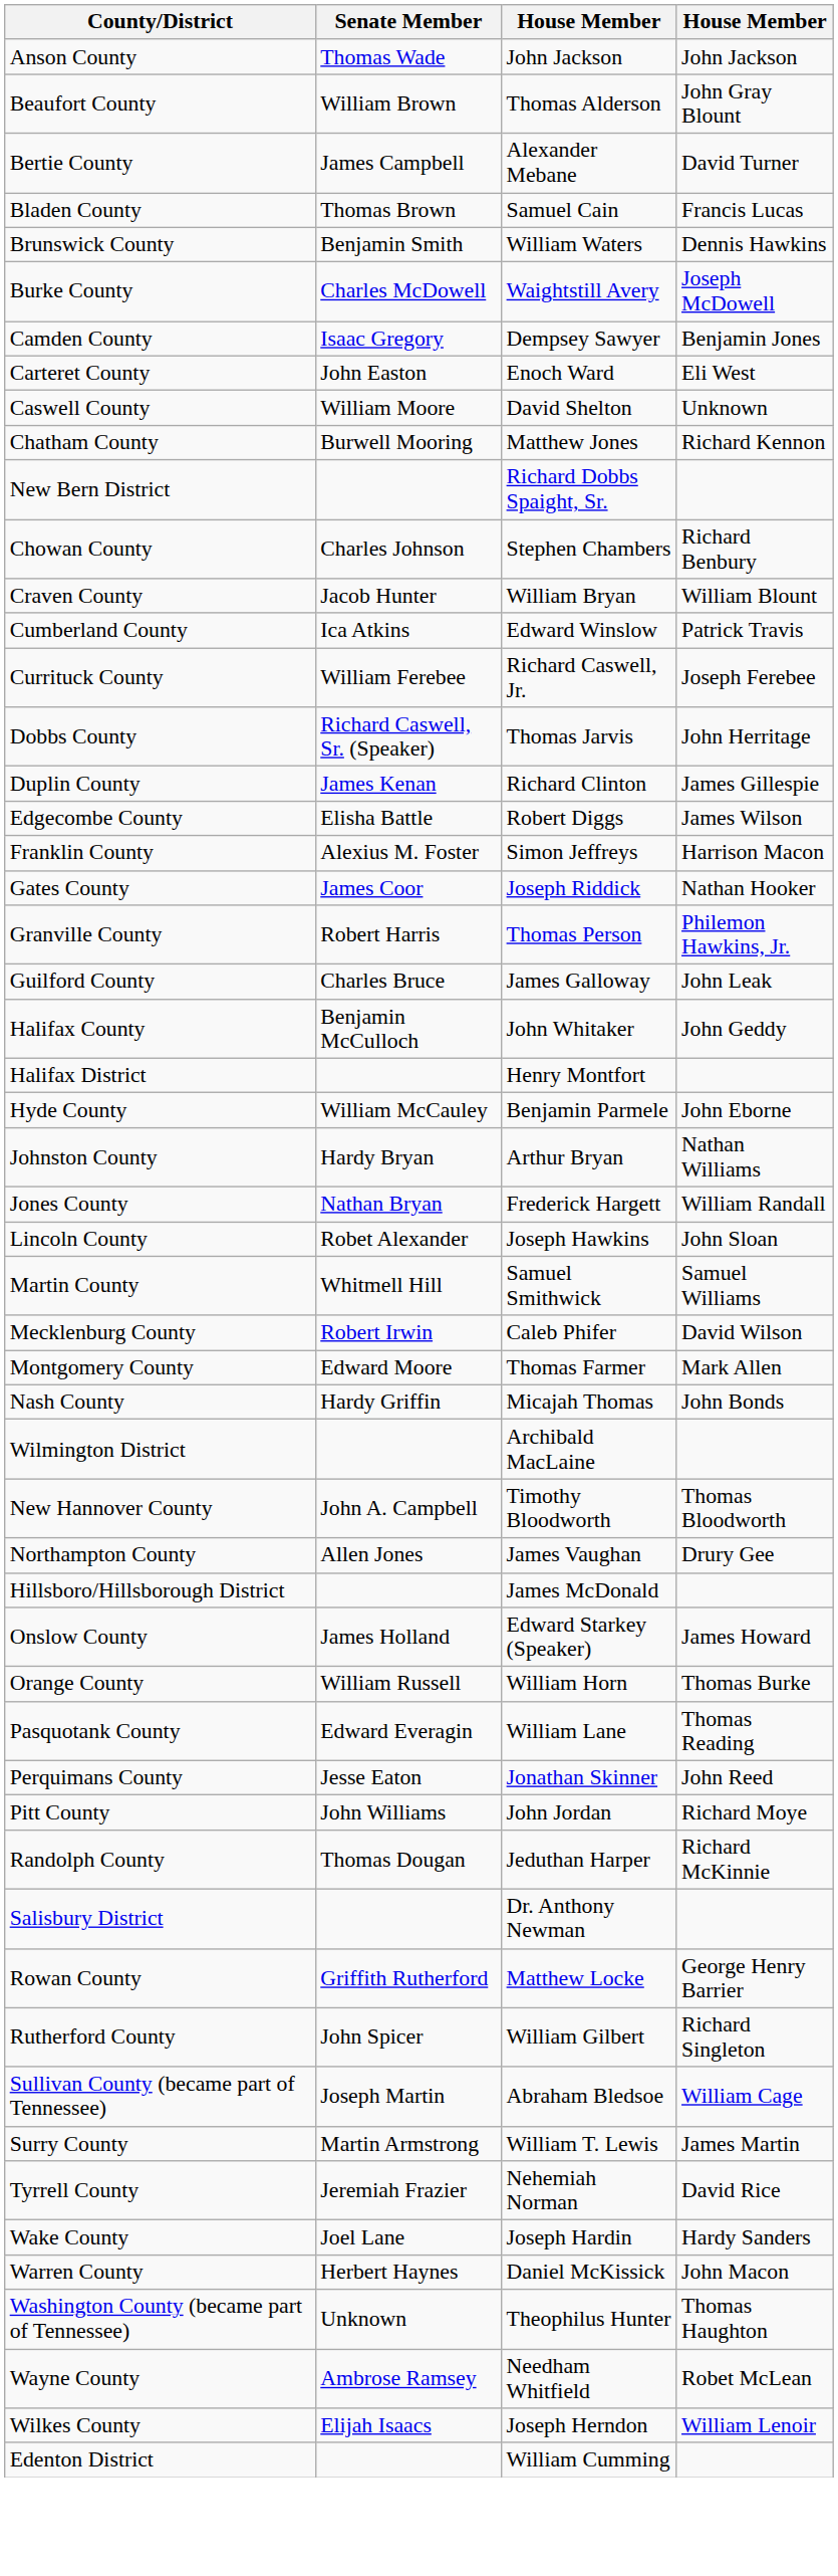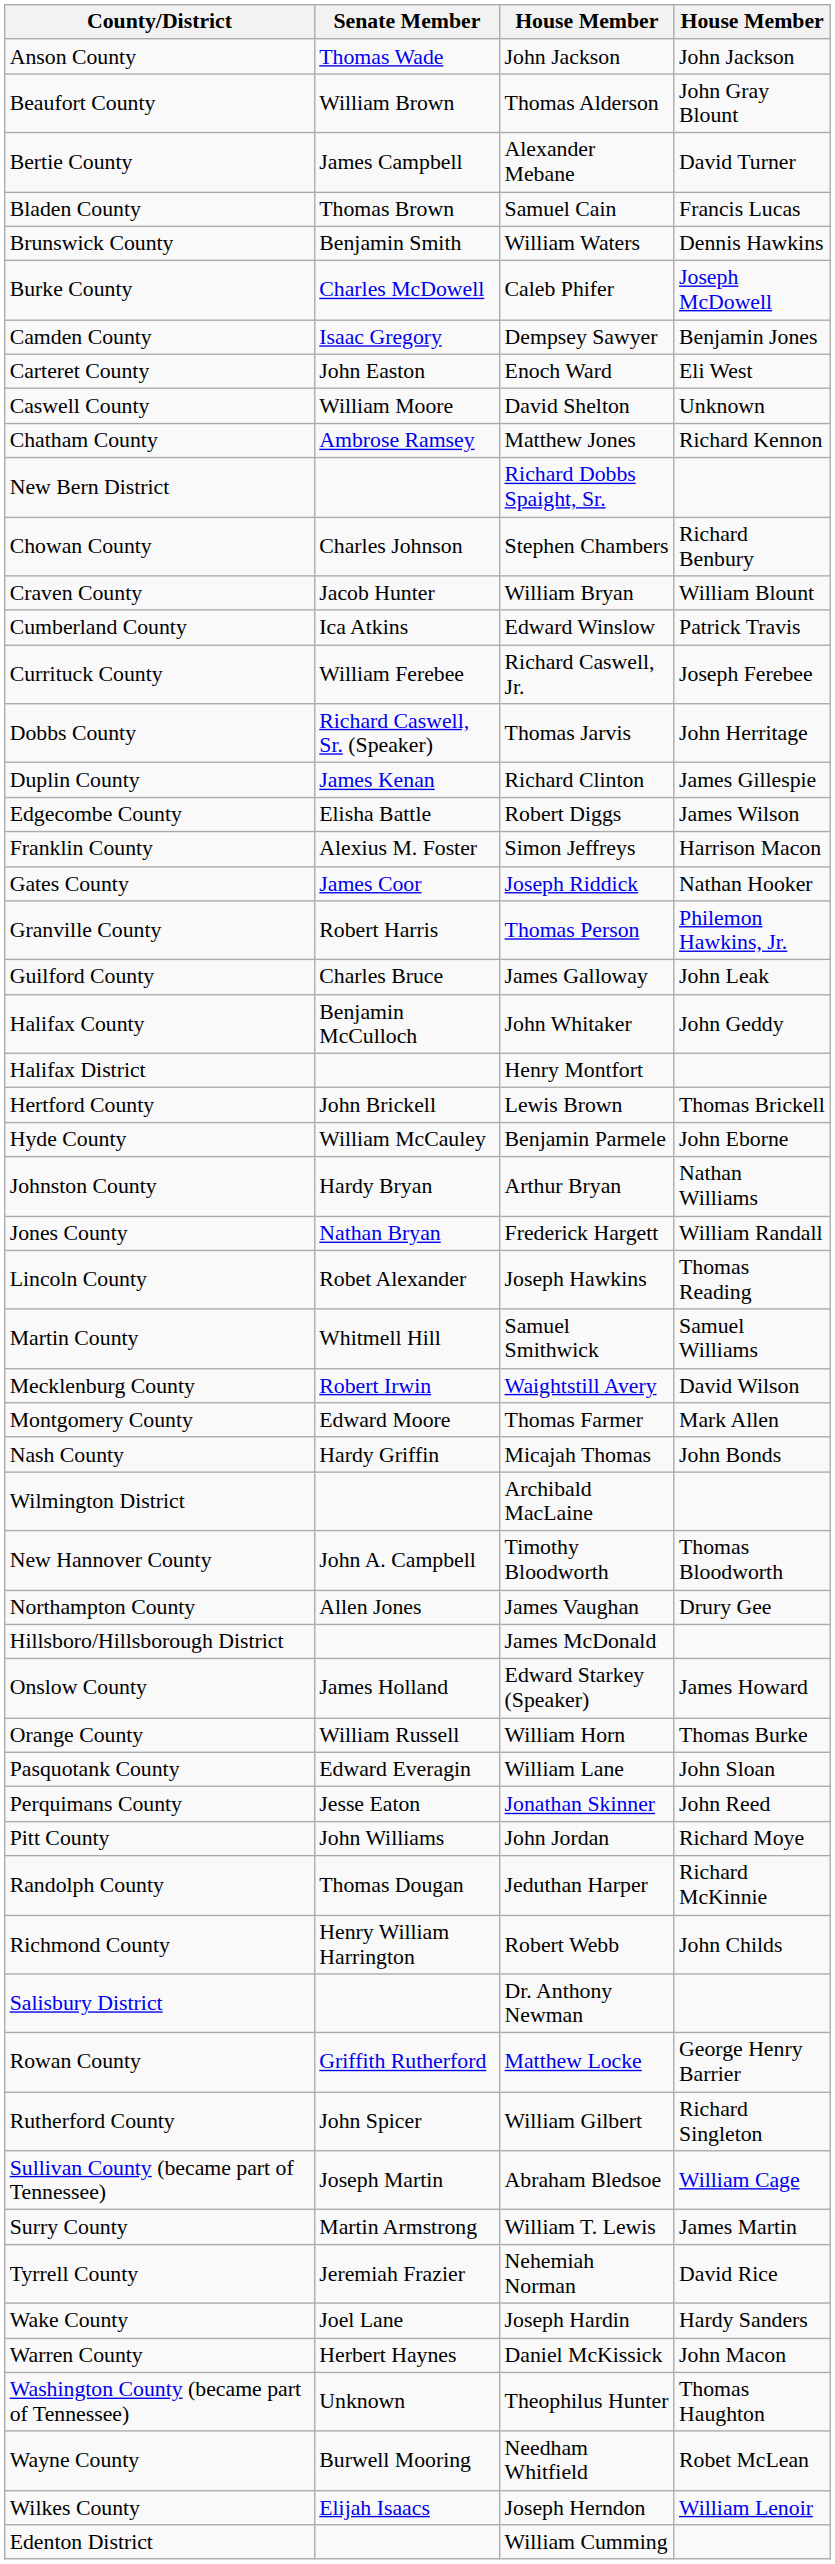 <table class="wikitable sortable">
 <tr>
 <th>County/District</th>
 <th>Senate Member</th>
 <th>House Member</th>
 <th>House Member</th>
 </tr>
 <tr>
 <td>Anson County</td>
 <td data-sort-value="Wade, Thomas"><a href='#'>Thomas Wade</a></td>
 <td data-sort-value="Jackson, John">John Jackson</td>
 <td data-sort-value="Jackson, John">John Jackson</td>
 </tr>
 <tr>
 <td>Beaufort County</td>
 <td data-sort-value="Brown, William">William Brown</td>
 <td data-sort-value="Alderson, Thomas">Thomas Alderson</td>
 <td data-sort-value="Blount, John Gray">John Gray Blount</td>
 </tr>
 <tr>
 <td>Bertie County</td>
 <td data-sort-value="Campbell, James">James Campbell</td>
 <td data-sort-value="Mebane, Alexander">Alexander Mebane</td>
 <td data-sort-value="Turner, David">David Turner</td>
 </tr>
 <tr>
 <td>Bladen County</td>
 <td data-sort-value="Brown, Thomas">Thomas Brown</td>
 <td data-sort-value="Cain, Samuel">Samuel Cain</td>
 <td data-sort-value="Lucas, Francis">Francis Lucas</td>
 </tr>
 <tr>
 <td>Brunswick County</td>
 <td data-sort-value="Smith, Benjamin">Benjamin Smith</td>
 <td data-sort-value="Waters, William">William Waters</td>
 <td data-sort-value="Hawkins, Dennis">Dennis Hawkins</td>
 </tr>
 <tr>
 <td>Burke County</td>
 <td data-sort-value="McDowell, Charles"><a href='#'>Charles McDowell</a></td>
-<td data-sort-value="Avery, Waightstill"><a href='#'>Waightstill Avery</a></td>
+<td data-sort-value="Phifer, Caleb">Caleb Phifer</td>
 <td data-sort-value="McDowell, Joseph"><a href='#'>Joseph McDowell</a></td>
 </tr>
 <tr>
 <td>Camden County</td>
 <td data-sort-value="Gregory, Isaac"><a href='#'>Isaac Gregory</a></td>
 <td data-sort-value="Sawyer, Dempsey">Dempsey Sawyer</td>
 <td data-sort-value="Jones, Benjamin">Benjamin Jones</td>
 </tr>
 <tr>
 <td>Carteret County</td>
 <td data-sort-value="Easton, John">John Easton</td>
 <td data-sort-value="Ward, Enoch">Enoch Ward</td>
 <td data-sort-value="West, Eli">Eli West</td>
 </tr>
 <tr>
 <td>Caswell County</td>
 <td data-sort-value="Moore, William">William Moore</td>
 <td data-sort-value="Shelton, David">David Shelton</td>
 <td data-sort-value="Unknown">Unknown</td>
 </tr>
 <tr>
 <td>Chatham County</td>
-<td data-sort-value="Mooring, Burwell">Burwell Mooring</td>
+<td data-sort-value="Ramsey, Ambrose"><a href='#'>Ambrose Ramsey</a></td>
 <td data-sort-value="Jones, Matthew">Matthew Jones</td>
 <td data-sort-value="Kennon, Richard">Richard Kennon</td>
 </tr>
 <tr>
 <td>New Bern District</td>
 <td></td>
 <td data-sort-value="Spaight, Richard Dobbs"><a href='#'>Richard Dobbs Spaight, Sr.</a></td>
 <td></td>
 </tr>
 <tr>
 <td>Chowan County</td>
 <td data-sort-value="Johnson, Charles">Charles Johnson</td>
 <td data-sort-value="Chambers, Stephen">Stephen Chambers</td>
 <td data-sort-value="Benbury, Richard">Richard Benbury</td>
 </tr>
 <tr>
 <td>Craven County</td>
 <td data-sort-value="Hunter, Jacob">Jacob Hunter</td>
 <td data-sort-value="Bryan, William">William Bryan</td>
 <td data-sort-value="Blount, William">William Blount</td>
 </tr>
 <tr>
 <td>Cumberland County</td>
 <td data-sort-value="Atkins, Ica">Ica Atkins</td>
 <td data-sort-value="Winslow, Edward">Edward Winslow</td>
 <td data-sort-value="Travis, Patrick">Patrick Travis</td>
 </tr>
 <tr>
 <td>Currituck County</td>
 <td data-sort-value="Ferebee, William">William Ferebee</td>
 <td data-sort-value="Caswell, Richard, Jr.">Richard Caswell, Jr.</td>
 <td data-sort-value="Ferebee, Joseph">Joseph Ferebee</td>
 </tr>
 <tr>
 <td>Dobbs County</td>
 <td data-sort-value="Caswell, Richard"><a href='#'>Richard Caswell, Sr.</a> (Speaker)</td>
 <td data-sort-value="Jarvis, Thomas">Thomas Jarvis</td>
 <td data-sort-value="Herritage, John">John Herritage</td>
 </tr>
 <tr>
 <td>Duplin County</td>
 <td data-sort-value="Kenan, James"><a href='#'>James Kenan</a></td>
 <td data-sort-value="Clinton, Richard">Richard Clinton</td>
 <td data-sort-value="Gillespie, James">James Gillespie</td>
 </tr>
 <tr>
 <td>Edgecombe County</td>
 <td data-sort-value="Battle, Elisha">Elisha Battle</td>
 <td data-sort-value="Diggs, Robert">Robert Diggs</td>
 <td data-sort-value="Wilson, James">James Wilson</td>
 </tr>
 <tr>
 <td>Franklin County</td>
 <td data-sort-value="Foster, Alexius M.">Alexius M. Foster</td>
 <td data-sort-value="Jeffreys, Simon">Simon Jeffreys</td>
 <td data-sort-value="Macon, Harrison">Harrison Macon</td>
 </tr>
 <tr>
 <td>Gates County</td>
 <td data-sort-value="Coor, James"><a href='#'>James Coor</a></td>
 <td data-sort-value="Riddick, Joseph"><a href='#'>Joseph Riddick</a></td>
 <td data-sort-value="Hooker, Nathan">Nathan Hooker</td>
 </tr>
 <tr>
 <td>Granville County</td>
 <td data-sort-value="Harris, Robert">Robert Harris</td>
 <td data-sort-value="Person, Thomas"><a href='#'>Thomas Person</a></td>
 <td data-sort-value="Hawkins, Philemon"><a href='#'>Philemon Hawkins, Jr.</a></td>
 </tr>
 <tr>
 <td>Guilford County</td>
 <td data-sort-value="Bruce, Charles">Charles Bruce</td>
 <td data-sort-value="Galloway, James">James Galloway</td>
 <td data-sort-value="Leak, John">John Leak</td>
 </tr>
 <tr>
 <td>Halifax County</td>
 <td data-sort-value="McCulloch, Benjamin">Benjamin McCulloch</td>
 <td data-sort-value="Whitaker, John">John Whitaker</td>
 <td data-sort-value="Geddy, John">John Geddy</td>
 </tr>
 <tr>
 <td>Halifax District</td>
 <td></td>
 <td data-sort-value="Montfort, Henry">Henry Montfort</td>
 <td></td>
 </tr>
 <tr>
+<td>Hertford County</td>
+<td data-sort-value="Brickell, John">John Brickell</td>
+<td data-sort-value="Brown, Lewis">Lewis Brown</td>
+<td data-sort-value="Brickell, Thomas">Thomas Brickell</td>
+</tr>
+<tr>
 <td>Hyde County</td>
 <td data-sort-value="McCauley, William">William McCauley</td>
 <td data-sort-value="Parmele, Benjamin">Benjamin Parmele</td>
 <td data-sort-value="Eborne, John">John Eborne</td>
 </tr>
 <tr>
 <td>Johnston County</td>
 <td data-sort-value="Bryan, Hardy">Hardy Bryan</td>
 <td data-sort-value="Bryan, Arthur">Arthur Bryan</td>
 <td data-sort-value="Williams, Nathan">Nathan Williams</td>
 </tr>
 <tr>
 <td>Jones County</td>
 <td data-sort-value="Bryan, Nathan"><a href='#'>Nathan Bryan</a></td>
 <td data-sort-value="Hargett, Frederick">Frederick Hargett</td>
 <td data-sort-value="Randall, William">William Randall</td>
 </tr>
 <tr>
 <td>Lincoln County</td>
 <td data-sort-value="Alexander, Robert">Robet Alexander</td>
 <td data-sort-value="Hawkins, Joseph">Joseph Hawkins</td>
-<td data-sort-value="Sloan, John">John Sloan</td>
+<td data-sort-value="Reading, Thomas">Thomas Reading</td>
 </tr>
 <tr>
 <td>Martin County</td>
 <td data-sort-value="Hill, Whitmell">Whitmell Hill</td>
 <td data-sort-value="Smithwick, Samuel">Samuel Smithwick</td>
 <td data-sort-value="Williams, Samuel">Samuel Williams</td>
 </tr>
 <tr>
 <td>Mecklenburg County</td>
 <td data-sort-value="Irwin, Robert"><a href='#'>Robert Irwin</a></td>
-<td data-sort-value="Phifer, Caleb">Caleb Phifer</td>
+<td data-sort-value="Avery, Waightstill"><a href='#'>Waightstill Avery</a></td>
 <td data-sort-value="Wilson, David">David Wilson</td>
 </tr>
 <tr>
 <td>Montgomery County</td>
 <td data-sort-value="Moore, Edward">Edward Moore</td>
 <td data-sort-value="Farmer, Thomas">Thomas Farmer</td>
 <td data-sort-value="Allen, Mark">Mark Allen</td>
 </tr>
 <tr>
 <td>Nash County</td>
 <td data-sort-value="Griffin, Hardy">Hardy Griffin</td>
 <td data-sort-value="Thomas, Micajah">Micajah Thomas</td>
 <td data-sort-value="Bonds, John">John Bonds</td>
 </tr>
 <tr>
 <td>Wilmington District</td>
 <td></td>
 <td data-sort-value="MacLaine, Archibald">Archibald MacLaine</td>
 <td></td>
 </tr>
 <tr>
 <td>New Hannover County</td>
 <td data-sort-value="Campbell, John A.">John A. Campbell</td>
 <td data-sort-value="Bloodworth, Timothy">Timothy Bloodworth</td>
 <td data-sort-value="Bloodworth, Thomas">Thomas Bloodworth</td>
 </tr>
 <tr>
 <td>Northampton County</td>
 <td data-sort-value="Jones, Allen">Allen Jones</td>
 <td data-sort-value="Vaughan, James">James Vaughan</td>
 <td data-sort-value="Gee, Drury">Drury Gee</td>
 </tr>
 <tr>
 <td>Hillsboro/Hillsborough District</td>
 <td></td>
 <td data-sort-value="McDonald, James">James McDonald</td>
 <td></td>
 </tr>
 <tr>
 <td>Onslow County</td>
 <td data-sort-value="Holland, James">James Holland</td>
 <td data-sort-value="Starkey, Edward">Edward Starkey (Speaker)</td>
 <td data-sort-value="Howard, James">James Howard</td>
 </tr>
 <tr>
 <td>Orange County</td>
 <td data-sort-value="Russel, William">William Russell</td>
 <td data-sort-value="Horn, William">William Horn</td>
 <td data-sort-value="Burke, Thomas">Thomas Burke</td>
 </tr>
 <tr>
 <td>Pasquotank County</td>
 <td data-sort-value="Everagain, Edward">Edward Everagin</td>
 <td data-sort-value="Lane, William">William Lane</td>
-<td data-sort-value="Reading, Thomas">Thomas Reading</td>
+<td data-sort-value="Sloan, John">John Sloan</td>
 </tr>
 <tr>
 <td>Perquimans County</td>
 <td data-sort-value="Eaton, Jesse">Jesse Eaton</td>
 <td data-sort-value="Skinner, Jonathan"><a href='#'>Jonathan Skinner</a></td>
 <td data-sort-value="Reed, John">John Reed</td>
 </tr>
 <tr>
 <td>Pitt County</td>
 <td data-sort-value="Williams, John">John Williams</td>
 <td data-sort-value="Jordan, John">John Jordan</td>
 <td data-sort-value="Moye, Richard">Richard Moye</td>
 </tr>
 <tr>
 <td>Randolph County</td>
 <td data-sort-value="Dougan, Thomas">Thomas Dougan</td>
 <td data-sort-value="Harper, Jeduthan">Jeduthan Harper</td>
 <td data-sort-value="McKinnie, Richard">Richard McKinnie</td>
+</tr>
+<tr>
+<td>Richmond County</td>
+<td data-sort-value="Harrington, Henry William">Henry William Harrington</td>
+<td data-sort-value="Webb, Robert">Robert Webb</td>
+<td data-sort-value="Childs, John">John Childs</td>
 </tr>
 <tr>
 <td><a href='#'>Salisbury District</a></td>
 <td></td>
 <td data-sort-value="Newman, Anthony">Dr. Anthony Newman</td>
 <td></td>
 </tr>
 <tr>
 <td>Rowan County</td>
 <td data-sort-value="Rutherford, Griffith"><a href='#'>Griffith Rutherford</a></td>
 <td data-sort-value="Locke, Matthew"><a href='#'>Matthew Locke</a></td>
 <td data-sort-value="Barrier, George Henry">George Henry Barrier</td>
 </tr>
 <tr>
 <td>Rutherford County</td>
 <td data-sort-value="Spicer, John">John Spicer</td>
 <td data-sort-value="Gilbert, William">William Gilbert</td>
 <td data-sort-value="Singleton, Richard">Richard Singleton</td>
 </tr>
 <tr>
 <td><a href='#'>Sullivan County</a> (became part of Tennessee)</td>
 <td data-sort-value="Martin, Josephy">Joseph Martin</td>
 <td data-sort-value="Bledsoe, Abraham">Abraham Bledsoe</td>
 <td data-sort-value="Cage, William"><a href='#'>William Cage</a></td>
 </tr>
 <tr>
 <td>Surry County</td>
 <td data-sort-value="Armstrong, Martin">Martin Armstrong</td>
 <td data-sort-value="Lewis, William T.">William T. Lewis</td>
 <td data-sort-value="Martin, James">James Martin</td>
 </tr>
 <tr>
 <td>Tyrrell County</td>
 <td data-sort-value="Frazier, Jeremiah">Jeremiah Frazier</td>
 <td data-sort-value="Norman, Nehemiah">Nehemiah Norman</td>
 <td data-sort-value="Rice, David">David Rice</td>
 </tr>
 <tr>
 <td>Wake County</td>
 <td data-sort-value="Lane, Joel">Joel Lane</td>
 <td data-sort-value="Hardin, Joseph">Joseph Hardin</td>
 <td data-sort-value="Sanders, Hardy">Hardy Sanders</td>
 </tr>
 <tr>
 <td>Warren County</td>
 <td data-sort-value="Haynes, Herbert">Herbert Haynes</td>
 <td data-sort-value="McKissick, Daniel">Daniel McKissick</td>
 <td data-sort-value="Macon, John">John Macon</td>
 </tr>
 <tr>
 <td><a href='#'>Washington County</a> (became part of Tennessee)</td>
 <td data-sort-value="Unknown">Unknown</td>
 <td data-sort-value="Hunter, Theophilus">Theophilus Hunter</td>
 <td data-sort-value="Haughton, Thomas">Thomas Haughton</td>
 </tr>
 <tr>
 <td>Wayne County</td>
-<td data-sort-value="Ramsey, Ambrose"><a href='#'>Ambrose Ramsey</a></td>
+<td data-sort-value="Mooring, Burwell">Burwell Mooring</td>
 <td data-sort-value="Whitfield, Needham">Needham Whitfield</td>
 <td data-sort-value="McLean, Robert">Robet McLean</td>
 </tr>
 <tr>
 <td>Wilkes County</td>
 <td data-sort-value="Isaacs, Elijah"><a href='#'>Elijah Isaacs</a></td>
 <td data-sort-value="Herndon, Joseph">Joseph Herndon</td>
 <td data-sort-value="Lenoir, William"><a href='#'>William Lenoir</a></td>
 </tr>
 <tr>
 <td>Edenton District</td>
 <td></td>
 <td data-sort-value="Cumming, William">William Cumming</td>
 <td></td>
 </tr>
 </table>
